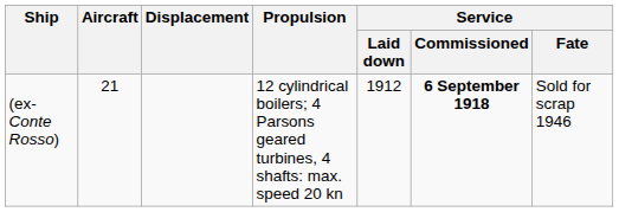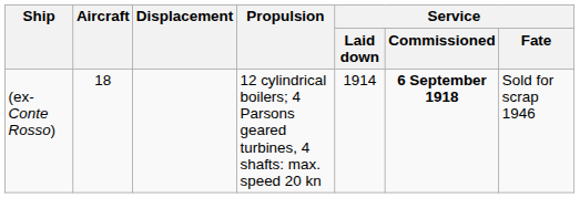 <table class="wikitable" style="width:98%;">
 <tr valign="top"|- valign="top">
 <th style="width:15%; text-align:center;" rowspan="2">Ship</th>
 <th style="width:10%; text-align:center;" rowspan="2">Aircraft</th>
 <th style="width:10%; text-align:center;" rowspan="2">Displacement</th>
 <th style="width:20%; text-align:center;" rowspan="2">Propulsion</th>
 <th style="width:40%; text-align:center;" colspan="3">Service</th>
 </tr>
 <tr valign="top">
 <th style="width:10%; text-align:center;">Laid down</th>
 <th style="width:10%; text-align:center;">Commissioned</th>
 <th style="width:20%; text-align:center;">Fate</th>
 </tr>
 <tr valign="top">
 <td align= left><br>(ex-<em>Conte Rosso</em>)</td>
-<td style="text-align:center;">21</td>
+<td style="text-align:center;">18</td>
 <td style="text-align:center;"></td>
 <td align= left>12 cylindrical boilers; 4 Parsons geared turbines, 4 shafts: max. speed 20 kn</td>
-<td style="text-align:center;">1912</td>
+<td style="text-align:center;">1914</td>
 <td style="text-align:center;"><strong>6 September 1918</strong></td>
 <td align= left>Sold for scrap 1946</td>
 </tr>
 </table>
